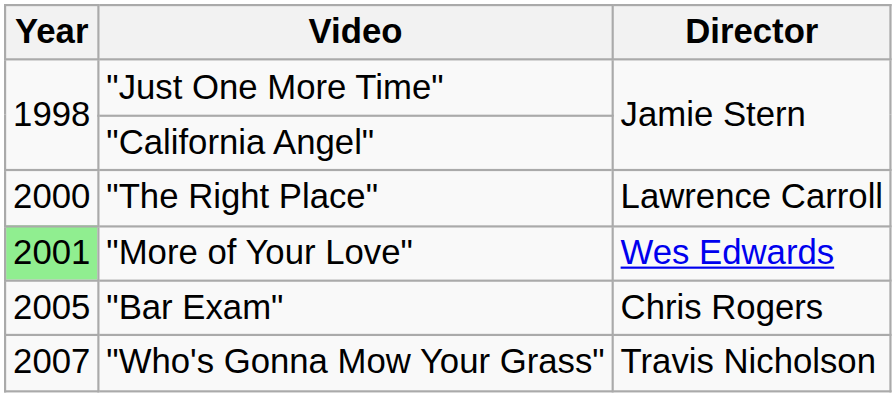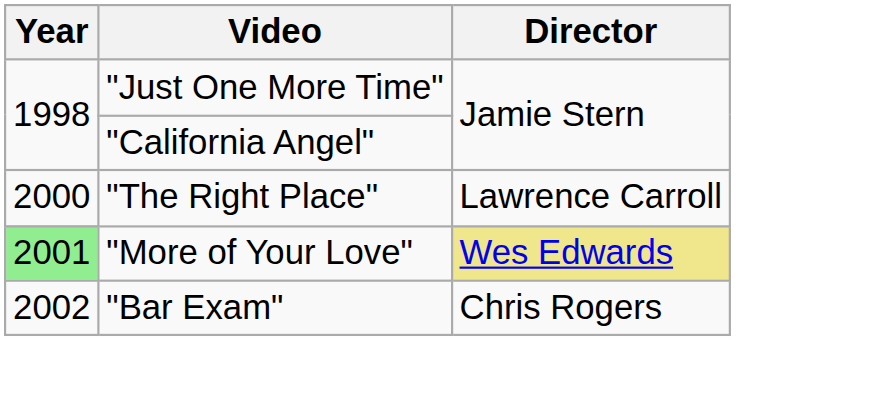 <table class="wikitable">
 <tr>
 <th>Year</th>
 <th>Video</th>
 <th>Director</th>
 </tr>
 <tr>
 <td rowspan="2">1998</td>
 <td>"Just One More Time"</td>
 <td rowspan="2">Jamie Stern</td>
 </tr>
 <tr>
 <td>"California Angel"</td>
 </tr>
 <tr>
 <td>2000</td>
 <td>"The Right Place"</td>
 <td>Lawrence Carroll</td>
 </tr>
 <tr>
 <td style="background: lightgreen;">2001</td>
 <td>"More of Your Love"</td>
-<td><a href='#'>Wes Edwards</a></td>
+<td style="background: khaki;"><a href='#'>Wes Edwards</a></td>
 </tr>
 <tr>
-<td>2005</td>
+<td>2002</td>
 <td>"Bar Exam"</td>
 <td>Chris Rogers</td>
 </tr>
-<tr>
-<td>2007</td>
-<td>"Who's Gonna Mow Your Grass"</td>
-<td>Travis Nicholson</td>
-</tr>
 </table>
